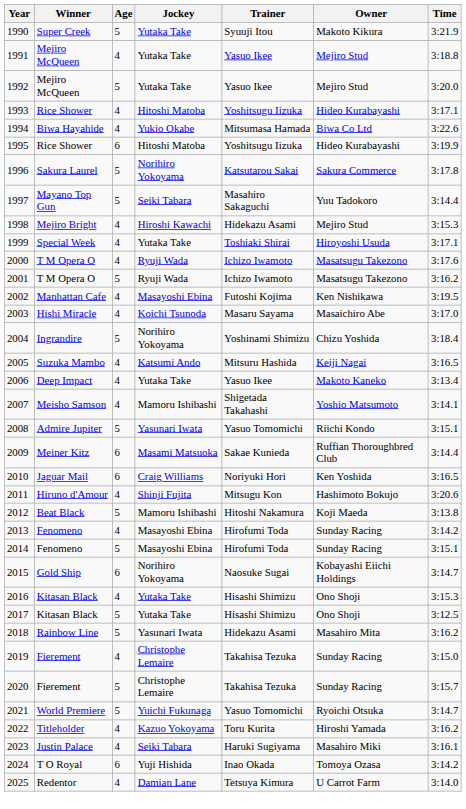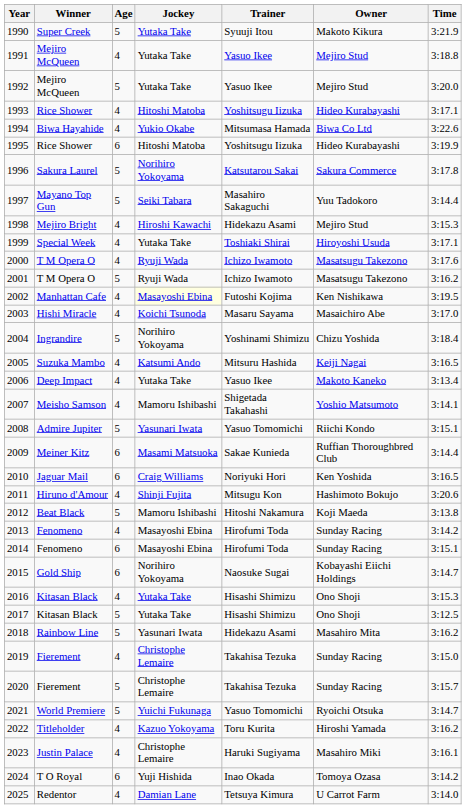 <table class="wikitable sortable" style="font-size:90%">
 <tr>
 <th style="width:36px;">Year<br></th>
 <th style="width:120px;">Winner<br></th>
 <th>Age<br></th>
 <th style="width:140px;">Jockey<br></th>
 <th style="width:150px;">Trainer<br></th>
 <th style="width:190px;">Owner<br></th>
 <th>Time<br></th>
 </tr>
 <tr>
 <td>1990</td>
 <td><a href='#'>Super Creek</a></td>
 <td>5</td>
 <td><a href='#'>Yutaka Take</a></td>
 <td>Syuuji Itou</td>
 <td>Makoto Kikura</td>
 <td>3:21.9</td>
 </tr>
 <tr>
 <td>1991</td>
 <td><a href='#'>Mejiro McQueen</a></td>
 <td>4</td>
 <td>Yutaka Take</td>
 <td><a href='#'>Yasuo Ikee</a></td>
 <td><a href='#'>Mejiro Stud</a></td>
 <td>3:18.8</td>
 </tr>
 <tr>
 <td>1992</td>
 <td>Mejiro McQueen</td>
 <td>5</td>
 <td>Yutaka Take</td>
 <td>Yasuo Ikee</td>
 <td>Mejiro Stud</td>
 <td>3:20.0</td>
 </tr>
 <tr>
 <td>1993</td>
 <td><a href='#'>Rice Shower</a></td>
 <td>4</td>
 <td><a href='#'>Hitoshi Matoba</a></td>
 <td><a href='#'>Yoshitsugu Iizuka</a></td>
 <td><a href='#'>Hideo Kurabayashi</a></td>
 <td>3:17.1</td>
 </tr>
 <tr>
 <td>1994</td>
 <td><a href='#'>Biwa Hayahide</a></td>
 <td>4</td>
 <td><a href='#'>Yukio Okabe</a></td>
 <td>Mitsumasa Hamada</td>
 <td><a href='#'>Biwa Co Ltd</a></td>
 <td>3:22.6</td>
 </tr>
 <tr>
 <td>1995</td>
 <td>Rice Shower</td>
 <td>6</td>
 <td>Hitoshi Matoba</td>
 <td>Yoshitsugu Iizuka</td>
 <td>Hideo Kurabayashi</td>
 <td>3:19.9</td>
 </tr>
 <tr>
 <td>1996</td>
 <td><a href='#'>Sakura Laurel</a></td>
 <td>5</td>
 <td><a href='#'>Norihiro Yokoyama</a></td>
 <td><a href='#'>Katsutarou Sakai</a></td>
 <td><a href='#'>Sakura Commerce</a></td>
 <td>3:17.8</td>
 </tr>
 <tr>
 <td>1997</td>
 <td><a href='#'>Mayano Top Gun</a></td>
 <td>5</td>
 <td><a href='#'>Seiki Tabara</a></td>
 <td>Masahiro Sakaguchi</td>
 <td>Yuu Tadokoro</td>
 <td>3:14.4</td>
 </tr>
 <tr>
 <td>1998</td>
 <td><a href='#'>Mejiro Bright</a></td>
 <td>4</td>
 <td><a href='#'>Hiroshi Kawachi</a></td>
 <td>Hidekazu Asami</td>
 <td>Mejiro Stud</td>
 <td>3:15.3</td>
 </tr>
 <tr>
 <td>1999</td>
 <td><a href='#'>Special Week</a></td>
 <td>4</td>
 <td>Yutaka Take</td>
 <td><a href='#'>Toshiaki Shirai</a></td>
 <td><a href='#'>Hiroyoshi Usuda</a></td>
 <td>3:17.1</td>
 </tr>
 <tr>
 <td>2000</td>
 <td><a href='#'>T M Opera O</a></td>
 <td>4</td>
 <td><a href='#'>Ryuji Wada</a></td>
 <td><a href='#'>Ichizo Iwamoto</a></td>
 <td><a href='#'>Masatsugu Takezono</a></td>
 <td>3:17.6</td>
 </tr>
 <tr>
 <td>2001</td>
 <td>T M Opera O</td>
 <td>5</td>
 <td>Ryuji Wada</td>
 <td>Ichizo Iwamoto</td>
 <td>Masatsugu Takezono</td>
 <td>3:16.2</td>
 </tr>
 <tr>
 <td>2002</td>
 <td><a href='#'>Manhattan Cafe</a></td>
 <td>4</td>
-<td><a href='#'>Masayoshi Ebina</a></td>
+<td style="background: lightyellow;"><a href='#'>Masayoshi Ebina</a></td>
 <td>Futoshi Kojima</td>
 <td>Ken Nishikawa</td>
 <td>3:19.5</td>
 </tr>
 <tr>
 <td>2003</td>
 <td><a href='#'>Hishi Miracle</a></td>
 <td>4</td>
 <td><a href='#'>Koichi Tsunoda</a></td>
 <td>Masaru Sayama</td>
 <td>Masaichiro Abe</td>
 <td>3:17.0</td>
 </tr>
 <tr>
 <td>2004</td>
 <td><a href='#'>Ingrandire</a></td>
 <td>5</td>
 <td>Norihiro Yokoyama</td>
 <td>Yoshinami Shimizu</td>
 <td>Chizu Yoshida</td>
 <td>3:18.4</td>
 </tr>
 <tr>
 <td>2005</td>
 <td><a href='#'>Suzuka Mambo</a></td>
 <td>4</td>
 <td><a href='#'>Katsumi Ando</a></td>
 <td>Mitsuru Hashida</td>
 <td><a href='#'>Keiji Nagai</a></td>
 <td>3:16.5</td>
 </tr>
 <tr>
 <td>2006</td>
 <td><a href='#'>Deep Impact</a></td>
 <td>4</td>
 <td>Yutaka Take</td>
 <td>Yasuo Ikee</td>
 <td><a href='#'>Makoto Kaneko</a></td>
 <td>3:13.4</td>
 </tr>
 <tr>
 <td>2007</td>
 <td><a href='#'>Meisho Samson</a></td>
 <td>4</td>
 <td>Mamoru Ishibashi</td>
 <td>Shigetada Takahashi</td>
 <td><a href='#'>Yoshio Matsumoto</a></td>
 <td>3:14.1</td>
 </tr>
 <tr>
 <td>2008</td>
 <td><a href='#'>Admire Jupiter</a></td>
 <td>5</td>
 <td><a href='#'>Yasunari Iwata</a></td>
 <td>Yasuo Tomomichi</td>
 <td>Riichi Kondo</td>
 <td>3:15.1</td>
 </tr>
 <tr>
 <td>2009</td>
 <td><a href='#'>Meiner Kitz</a></td>
 <td>6</td>
 <td><a href='#'>Masami Matsuoka</a></td>
 <td>Sakae Kunieda</td>
 <td>Ruffian Thoroughbred Club</td>
 <td>3:14.4</td>
 </tr>
 <tr>
 <td>2010</td>
 <td><a href='#'>Jaguar Mail</a></td>
 <td>6</td>
 <td><a href='#'>Craig Williams</a></td>
 <td>Noriyuki Hori</td>
 <td>Ken Yoshida</td>
 <td>3:16.5</td>
 </tr>
 <tr>
 <td>2011</td>
 <td><a href='#'>Hiruno d'Amour</a></td>
 <td>4</td>
 <td><a href='#'>Shinji Fujita</a></td>
 <td>Mitsugu Kon</td>
 <td>Hashimoto Bokujo</td>
 <td>3:20.6</td>
 </tr>
 <tr>
 <td>2012</td>
 <td><a href='#'>Beat Black</a></td>
 <td>5</td>
 <td>Mamoru Ishibashi</td>
 <td>Hitoshi Nakamura</td>
 <td>Koji Maeda</td>
 <td>3:13.8</td>
 </tr>
 <tr>
 <td>2013</td>
 <td><a href='#'>Fenomeno</a></td>
 <td>4</td>
 <td>Masayoshi Ebina</td>
 <td>Hirofumi Toda</td>
 <td>Sunday Racing</td>
 <td>3:14.2</td>
 </tr>
 <tr>
 <td>2014</td>
 <td>Fenomeno</td>
-<td>5</td>
+<td>6</td>
 <td>Masayoshi Ebina</td>
 <td>Hirofumi Toda</td>
 <td>Sunday Racing</td>
 <td>3:15.1</td>
 </tr>
 <tr>
 <td>2015</td>
 <td><a href='#'>Gold Ship</a></td>
 <td>6</td>
 <td>Norihiro Yokoyama</td>
 <td>Naosuke Sugai</td>
 <td>Kobayashi Eiichi Holdings</td>
 <td>3:14.7</td>
 </tr>
 <tr>
 <td>2016</td>
 <td><a href='#'>Kitasan Black</a></td>
 <td>4</td>
 <td><a href='#'>Yutaka Take</a></td>
 <td>Hisashi Shimizu</td>
 <td>Ono Shoji</td>
 <td>3:15.3</td>
 </tr>
 <tr>
 <td>2017</td>
 <td>Kitasan Black</td>
 <td>5</td>
 <td>Yutaka Take</td>
 <td>Hisashi Shimizu</td>
 <td>Ono Shoji</td>
 <td>3:12.5</td>
 </tr>
 <tr>
 <td>2018</td>
 <td><a href='#'>Rainbow Line</a></td>
 <td>5</td>
 <td>Yasunari Iwata</td>
 <td>Hidekazu Asami</td>
 <td>Masahiro Mita</td>
 <td>3:16.2</td>
 </tr>
 <tr>
 <td>2019</td>
 <td><a href='#'>Fierement</a></td>
 <td>4</td>
 <td><a href='#'>Christophe Lemaire</a></td>
 <td>Takahisa Tezuka</td>
 <td>Sunday Racing</td>
 <td>3:15.0</td>
 </tr>
 <tr>
 <td>2020</td>
 <td>Fierement</td>
 <td>5</td>
 <td>Christophe Lemaire</td>
 <td>Takahisa Tezuka</td>
 <td>Sunday Racing</td>
 <td>3:15.7</td>
 </tr>
 <tr>
 <td>2021</td>
 <td><a href='#'>World Premiere</a></td>
 <td>5</td>
 <td><a href='#'>Yuichi Fukunaga</a></td>
 <td>Yasuo Tomomichi</td>
 <td>Ryoichi Otsuka</td>
 <td>3:14.7</td>
 </tr>
 <tr>
 <td>2022</td>
 <td><a href='#'>Titleholder</a></td>
 <td>4</td>
 <td><a href='#'>Kazuo Yokoyama</a></td>
 <td>Toru Kurita</td>
 <td>Hiroshi Yamada</td>
 <td>3:16.2</td>
 </tr>
 <tr>
 <td>2023</td>
 <td><a href='#'>Justin Palace</a></td>
 <td>4</td>
-<td><a href='#'>Seiki Tabara</a></td>
+<td>Christophe Lemaire</td>
 <td>Haruki Sugiyama</td>
 <td>Masahiro Miki</td>
 <td>3:16.1</td>
 </tr>
 <tr>
 <td>2024</td>
 <td>T O Royal</td>
 <td>6</td>
 <td>Yuji Hishida</td>
 <td>Inao Okada</td>
 <td>Tomoya Ozasa</td>
 <td>3:14.2</td>
 </tr>
 <tr>
 <td>2025</td>
 <td>Redentor</td>
 <td>4</td>
 <td><a href='#'>Damian Lane</a></td>
 <td>Tetsuya Kimura</td>
 <td>U Carrot Farm</td>
 <td>3:14.0</td>
 </tr>
 </table>
